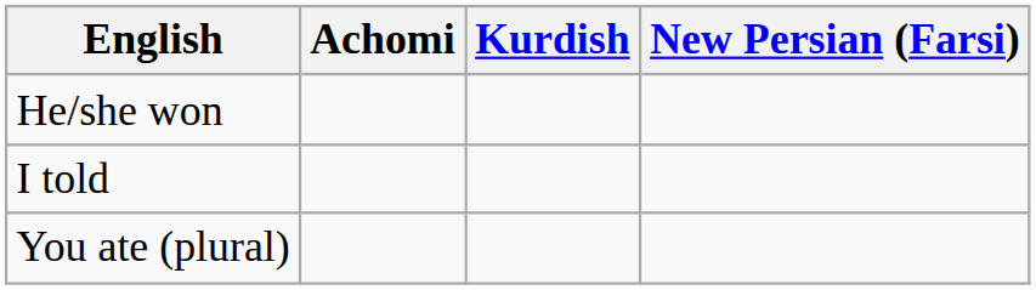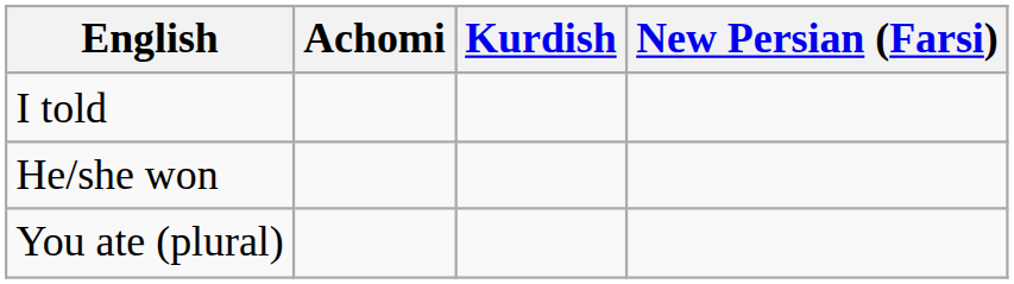 <table class="wikitable">
 <tr>
 <th>English</th>
 <th>Achomi</th>
 <th><a href='#'>Kurdish</a></th>
 <th><a href='#'>New Persian</a> (<a href='#'>Farsi</a>)</th>
 </tr>
 <tr>
-<td>He/she won</td>
+<td>I told</td>
 <td></td>
 <td><br></td>
 <td></td>
 </tr>
 <tr>
-<td>I told</td>
+<td>He/she won</td>
 <td></td>
 <td><br></td>
 <td></td>
 </tr>
 <tr>
 <td>You ate (plural)</td>
 <td></td>
 <td><br></td>
 <td><br></td>
 </tr>
 </table>
